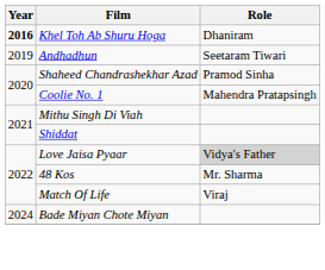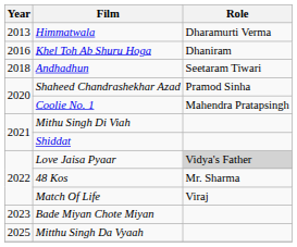 <table class="wikitable sortable">
 <tr>
 <th>Year</th>
 <th>Film</th>
 <th>Role</th>
 </tr>
 <tr>
-<td><strong>2016</strong></td>
+<td>2013</td>
+<td><em><a href='#'> Himmatwala</a></em></td>
+<td>Dharamurti Verma</td>
+</tr>
+<tr>
+<td>2016</td>
 <td><em><a href='#'>Khel Toh Ab Shuru Hoga</a></em></td>
 <td>Dhaniram</td>
 </tr>
 <tr>
-<td>2019</td>
+<td>2018</td>
 <td><em><a href='#'>Andhadhun</a></em></td>
 <td>Seetaram Tiwari</td>
 </tr>
 <tr>
 <td rowspan = "2">2020</td>
 <td><em>Shaheed Chandrashekhar Azad</em></td>
 <td>Pramod Sinha</td>
 </tr>
 <tr>
 <td><em><a href='#'> Coolie No. 1</a></em></td>
 <td>Mahendra Pratapsingh</td>
 </tr>
 <tr>
 <td rowspan = "2">2021</td>
 <td><em>Mithu Singh Di Viah</em></td>
 <td></td>
 </tr>
 <tr>
 <td><em><a href='#'>Shiddat</a></em></td>
 <td></td>
 </tr>
 <tr>
 <td rowspan = "3">2022</td>
 <td><em>Love Jaisa Pyaar</em></td>
 <td style="background: lightgrey;">Vidya's Father</td>
 </tr>
 <tr>
 <td><em>48 Kos</em></td>
 <td>Mr. Sharma</td>
 </tr>
 <tr>
 <td><em>Match Of Life</em></td>
 <td>Viraj</td>
 </tr>
 <tr>
-<td>2024</td>
+<td>2023</td>
 <td><em>Bade Miyan Chote Miyan</em></td>
+<td></td>
+</tr>
+<tr>
+<td>2025</td>
+<td><em>Mitthu Singh Da Vyaah</em></td>
 <td></td>
 </tr>
 <tr>
 </tr>
 </table>
